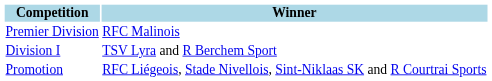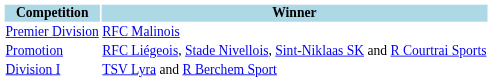 <table>
 <tr style="background:lightblue;">
 <th>Competition</th>
 <th>Winner</th>
 </tr>
 <tr>
 <td><a href='#'>Premier Division</a></td>
 <td><a href='#'>RFC Malinois</a></td>
 </tr>
 <tr>
+<td><a href='#'>Promotion</a></td>
+<td><a href='#'>RFC Liégeois</a>, <a href='#'>Stade Nivellois</a>, <a href='#'>Sint-Niklaas SK</a> and <a href='#'>R Courtrai Sports</a></td>
+</tr>
+<tr>
 <td><a href='#'>Division I</a></td>
 <td><a href='#'>TSV Lyra</a> and <a href='#'>R Berchem Sport</a></td>
 </tr>
-<tr>
-<td><a href='#'>Promotion</a></td>
-<td><a href='#'>RFC Liégeois</a>, <a href='#'>Stade Nivellois</a>, <a href='#'>Sint-Niklaas SK</a> and <a href='#'>R Courtrai Sports</a></td>
-</tr>
 </table>
